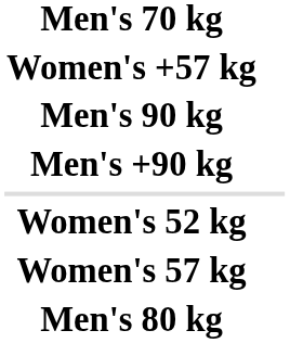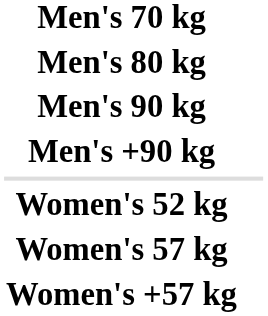 <table>
 <tr>
 <th scope="row">Men's 70 kg</th>
 <td></td>
 <td></td>
 <td></td>
 </tr>
 <tr>
-<th scope="row">Women's +57 kg</th>
+<th scope="row">Men's 80 kg</th>
 <td></td>
 <td></td>
 <td></td>
 </tr>
 <tr>
 <th scope="row">Men's 90 kg</th>
 <td></td>
 <td></td>
 <td></td>
 </tr>
 <tr>
 <th scope="row">Men's +90 kg</th>
 <td></td>
 <td></td>
 <td></td>
 </tr>
 <tr bgcolor=#DDDDDD>
 <td colspan=4></td>
 </tr>
 <tr>
 <th scope="row">Women's 52 kg</th>
 <td></td>
 <td></td>
 <td></td>
 </tr>
 <tr>
 <th scope="row">Women's 57 kg</th>
 <td></td>
 <td></td>
 <td></td>
 </tr>
 <tr>
-<th scope="row">Men's 80 kg</th>
+<th scope="row">Women's +57 kg</th>
 <td></td>
 <td></td>
 <td></td>
 </tr>
 </table>
